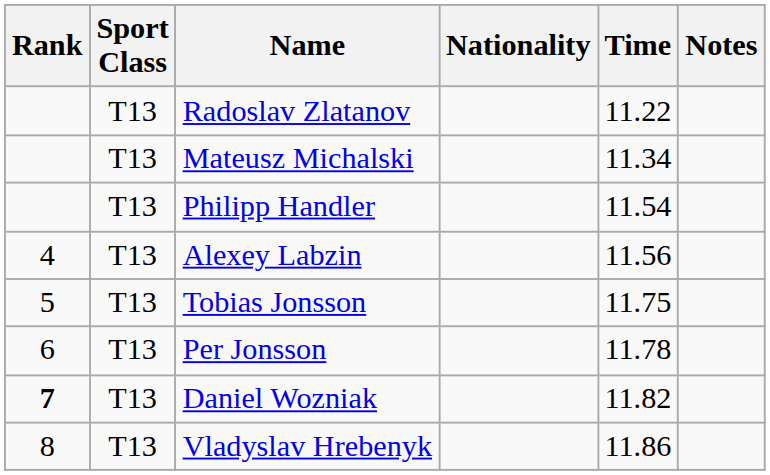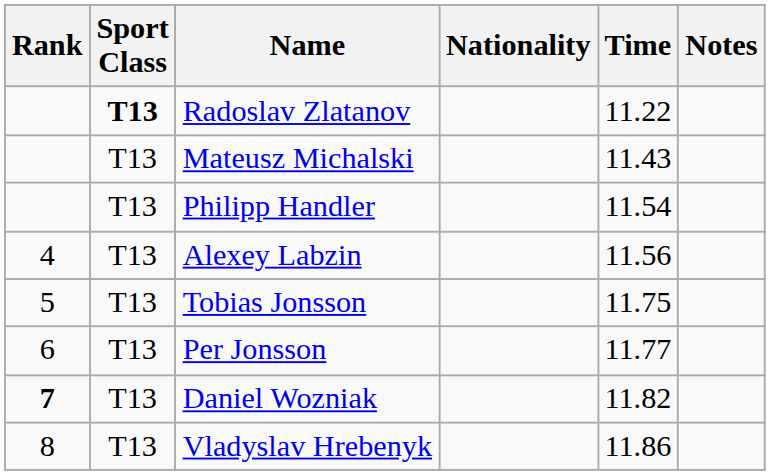 <table class="wikitable sortable" style="text-align:center">
 <tr>
 <th>Rank</th>
 <th>Sport<br>Class</th>
 <th>Name</th>
 <th>Nationality</th>
 <th>Time</th>
 <th>Notes</th>
 </tr>
 <tr>
 <td></td>
-<td>T13</td>
+<td><strong>T13</strong></td>
 <td align=left><a href='#'>Radoslav Zlatanov</a></td>
 <td align=left></td>
 <td>11.22</td>
 <td></td>
 </tr>
 <tr>
 <td></td>
 <td>T13</td>
 <td align=left><a href='#'>Mateusz Michalski</a></td>
 <td align=left></td>
-<td>11.34</td>
+<td>11.43</td>
 <td></td>
 </tr>
 <tr>
 <td></td>
 <td>T13</td>
 <td align=left><a href='#'>Philipp Handler</a></td>
 <td align=left></td>
 <td>11.54</td>
 <td></td>
 </tr>
 <tr>
 <td>4</td>
 <td>T13</td>
 <td align=left><a href='#'>Alexey Labzin</a></td>
 <td align=left></td>
 <td>11.56</td>
 <td></td>
 </tr>
 <tr>
 <td>5</td>
 <td>T13</td>
 <td align=left><a href='#'>Tobias Jonsson</a></td>
 <td align=left></td>
 <td>11.75</td>
 <td></td>
 </tr>
 <tr>
 <td>6</td>
 <td>T13</td>
 <td align=left><a href='#'>Per Jonsson</a></td>
 <td align=left></td>
-<td>11.78</td>
+<td>11.77</td>
 <td></td>
 </tr>
 <tr>
 <td><strong>7</strong></td>
 <td>T13</td>
 <td align=left><a href='#'>Daniel Wozniak</a></td>
 <td align=left></td>
 <td>11.82</td>
 <td></td>
 </tr>
 <tr>
 <td>8</td>
 <td>T13</td>
 <td align=left><a href='#'>Vladyslav Hrebenyk</a></td>
 <td align=left></td>
 <td>11.86</td>
 <td></td>
 </tr>
 </table>
